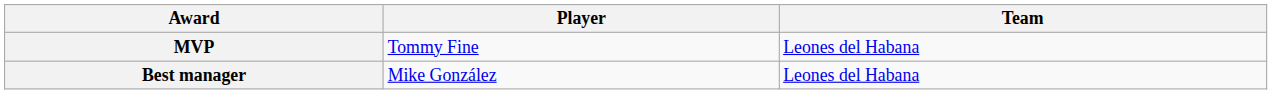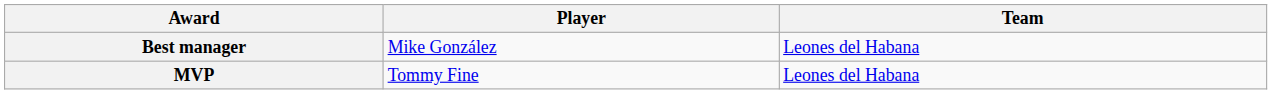 <table class="wikitable plainrowheaders" style="border-collapse:collapse; width:90%">
 <tr>
 <th>Award</th>
 <th>Player</th>
 <th>Team</th>
 </tr>
 <tr>
+<th scope="row"><strong>Best manager</strong></th>
+<td> <a href='#'>Mike González</a></td>
+<td> <a href='#'>Leones del Habana</a></td>
+</tr>
+<tr>
 <th scope="row"><strong>MVP</strong></th>
 <td> <a href='#'>Tommy Fine</a></td>
 <td> <a href='#'>Leones del Habana</a></td>
 </tr>
-<tr>
-<th scope="row"><strong>Best manager</strong></th>
-<td> <a href='#'>Mike González</a></td>
-<td> <a href='#'>Leones del Habana</a></td>
-</tr>
 </table>
